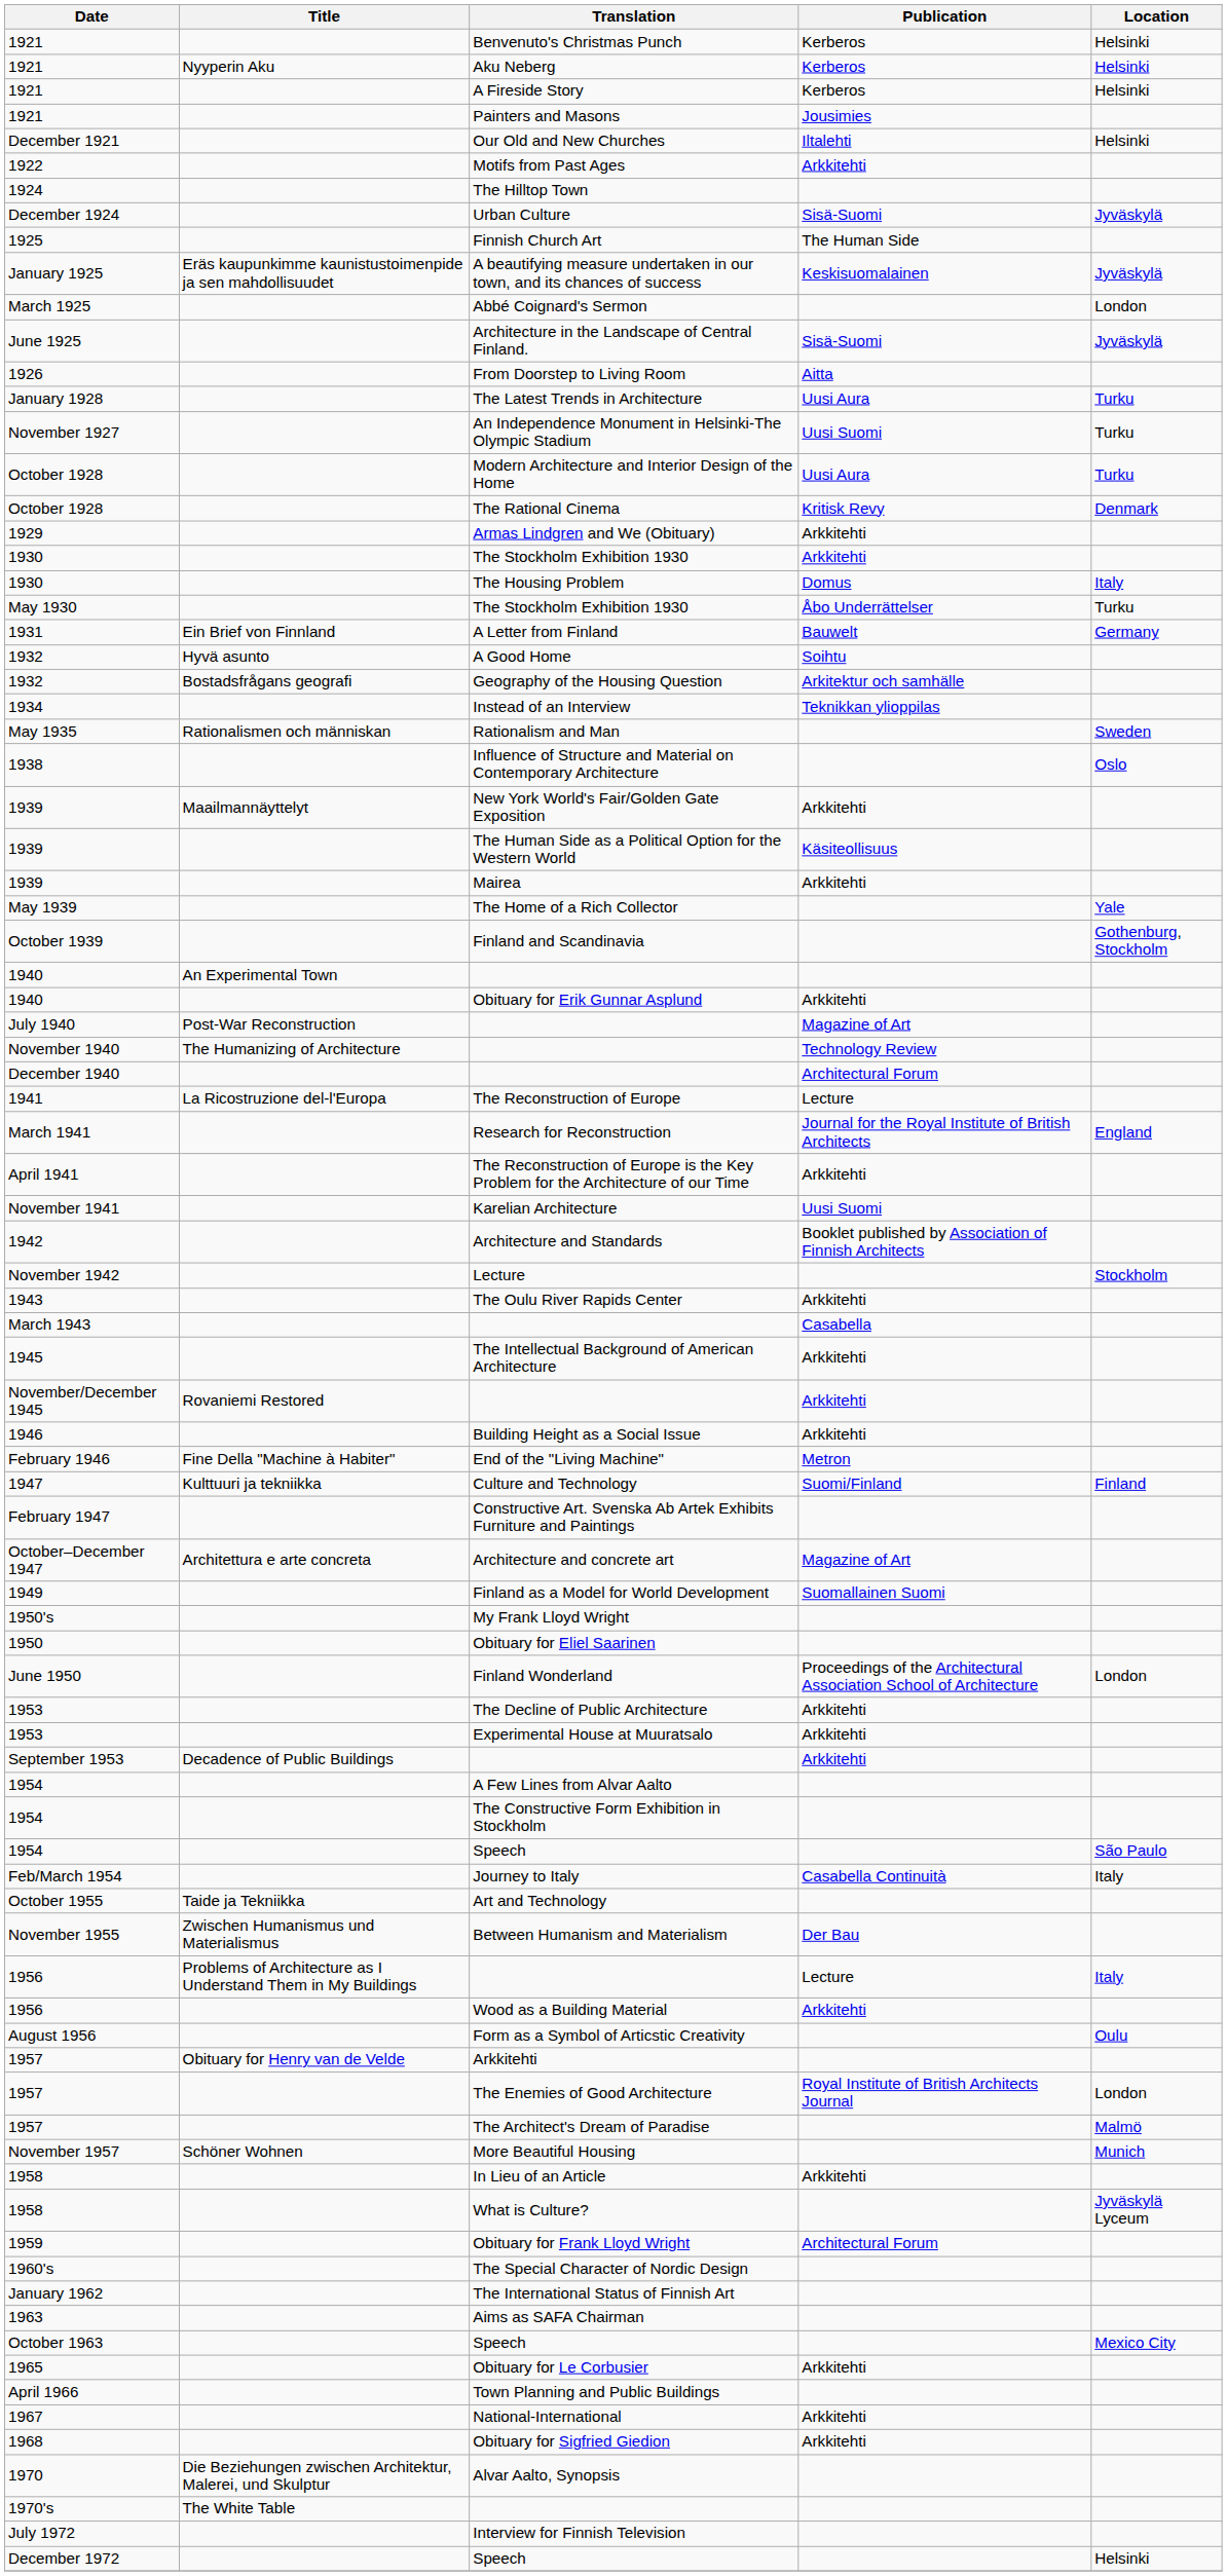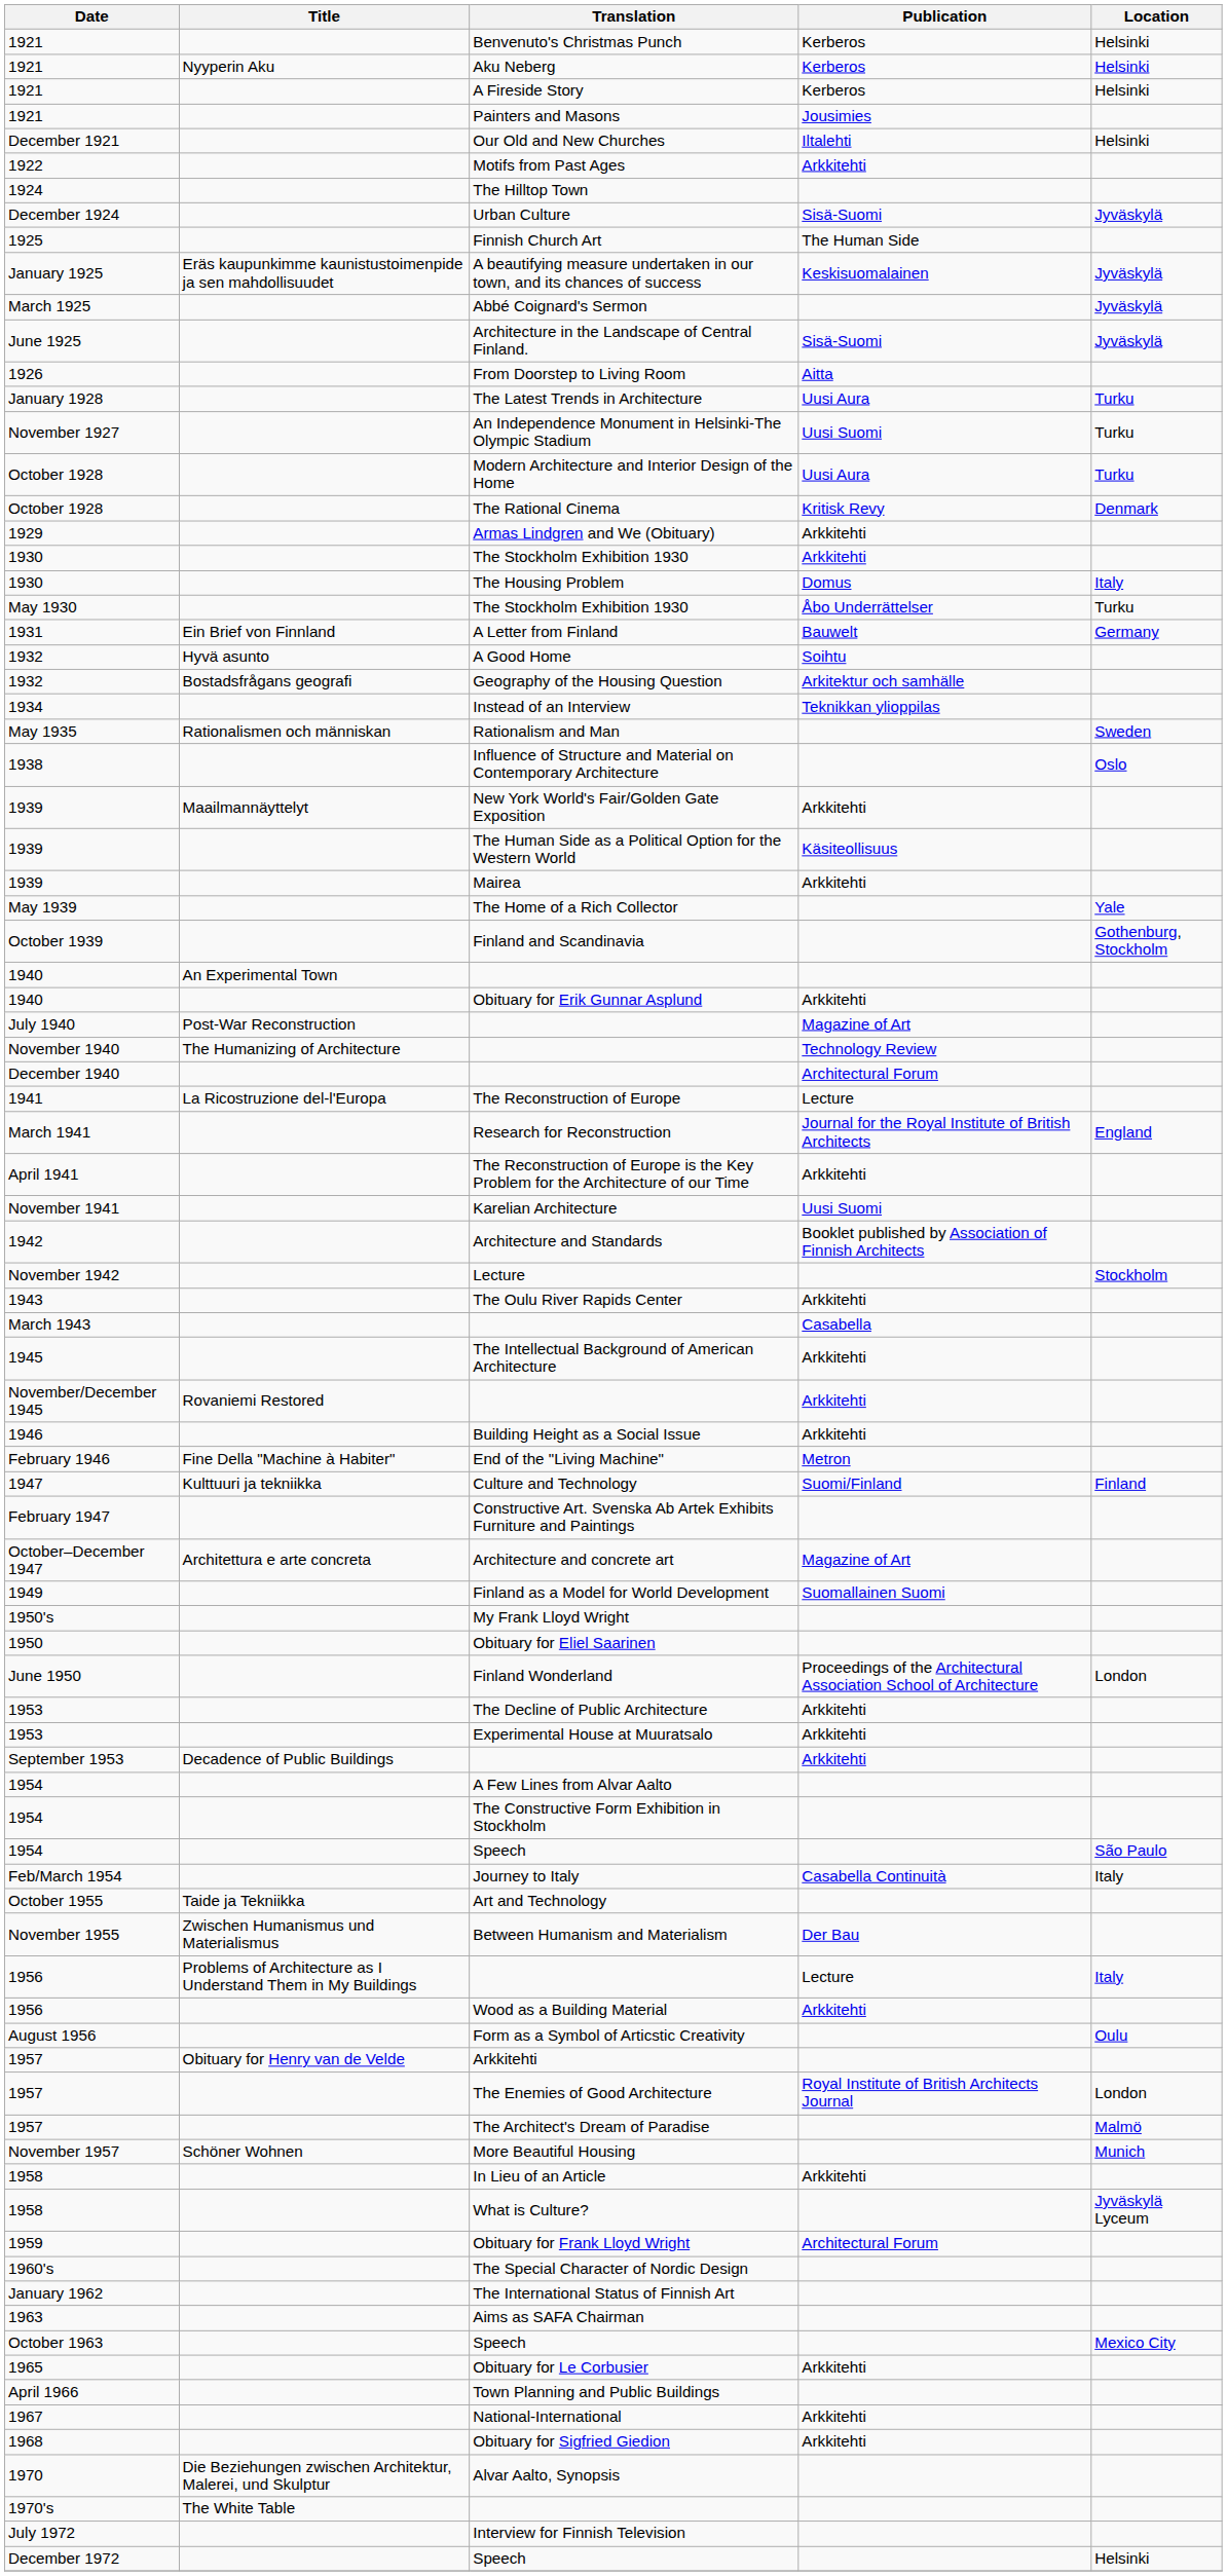 <table class="wikitable sortable">
 <tr>
 <th scope="col">Date</th>
 <th scope="col">Title</th>
 <th scope="col">Translation</th>
 <th scope="col">Publication</th>
 <th scope="col">Location</th>
 </tr>
 <tr>
 <td>1921</td>
 <td></td>
 <td>Benvenuto's Christmas Punch</td>
 <td>Kerberos</td>
 <td>Helsinki</td>
 </tr>
 <tr>
 <td>1921</td>
 <td>Nyyperin Aku</td>
 <td>Aku Neberg</td>
 <td><a href='#'>Kerberos</a></td>
 <td><a href='#'>Helsinki</a></td>
 </tr>
 <tr>
 <td>1921</td>
 <td></td>
 <td>A Fireside Story</td>
 <td>Kerberos</td>
 <td>Helsinki</td>
 </tr>
 <tr>
 <td>1921</td>
 <td></td>
 <td>Painters and Masons</td>
 <td><a href='#'>Jousimies</a></td>
 <td></td>
 </tr>
 <tr>
 <td>December 1921</td>
 <td></td>
 <td>Our Old and New Churches</td>
 <td><a href='#'>Iltalehti</a></td>
 <td>Helsinki</td>
 </tr>
 <tr>
 <td>1922</td>
 <td></td>
 <td>Motifs from Past Ages</td>
 <td><a href='#'>Arkkitehti</a></td>
 <td></td>
 </tr>
 <tr>
 <td>1924</td>
 <td></td>
 <td>The Hilltop Town</td>
 <td></td>
 <td></td>
 </tr>
 <tr>
 <td>December 1924</td>
 <td></td>
 <td>Urban Culture</td>
 <td><a href='#'>Sisä-Suomi</a></td>
 <td><a href='#'>Jyväskylä</a></td>
 </tr>
 <tr>
 <td>1925</td>
 <td></td>
 <td>Finnish Church Art</td>
 <td>The Human Side</td>
 <td></td>
 </tr>
 <tr>
 <td>January 1925</td>
 <td>Eräs kaupunkimme kaunistustoimenpide ja sen mahdollisuudet</td>
 <td>A beautifying measure undertaken in our town, and its chances of success</td>
 <td><a href='#'>Keskisuomalainen</a></td>
 <td><a href='#'>Jyväskylä</a></td>
 </tr>
 <tr>
 <td>March 1925</td>
 <td></td>
 <td>Abbé Coignard's Sermon</td>
 <td></td>
-<td>London</td>
+<td><a href='#'>Jyväskylä</a></td>
 </tr>
 <tr>
 <td>June 1925</td>
 <td></td>
 <td>Architecture in the Landscape of Central Finland.</td>
 <td><a href='#'>Sisä-Suomi</a></td>
 <td><a href='#'>Jyväskylä</a></td>
 </tr>
 <tr>
 <td>1926</td>
 <td></td>
 <td>From Doorstep to Living Room</td>
 <td><a href='#'>Aitta</a></td>
 <td></td>
 </tr>
 <tr>
 <td>January 1928</td>
 <td></td>
 <td>The Latest Trends in Architecture</td>
 <td><a href='#'>Uusi Aura</a></td>
 <td><a href='#'>Turku</a></td>
 </tr>
 <tr>
 <td>November 1927</td>
 <td></td>
 <td>An Independence Monument in Helsinki-The Olympic Stadium</td>
 <td><a href='#'>Uusi Suomi</a></td>
 <td>Turku</td>
 </tr>
 <tr>
 <td>October 1928</td>
 <td></td>
 <td>Modern Architecture and Interior Design of the Home</td>
 <td><a href='#'>Uusi Aura</a></td>
 <td><a href='#'>Turku</a></td>
 </tr>
 <tr>
 <td>October 1928</td>
 <td></td>
 <td>The Rational Cinema</td>
 <td><a href='#'>Kritisk Revy</a></td>
 <td><a href='#'>Denmark</a></td>
 </tr>
 <tr>
 <td>1929</td>
 <td></td>
 <td><a href='#'>Armas Lindgren</a> and We (Obituary)</td>
 <td>Arkkitehti</td>
 <td></td>
 </tr>
 <tr>
 <td>1930</td>
 <td></td>
 <td>The Stockholm Exhibition 1930</td>
 <td><a href='#'>Arkkitehti</a></td>
 <td></td>
 </tr>
 <tr>
 <td>1930</td>
 <td></td>
 <td>The Housing Problem</td>
 <td><a href='#'>Domus</a></td>
 <td><a href='#'>Italy</a></td>
 </tr>
 <tr>
 <td>May 1930</td>
 <td></td>
 <td>The Stockholm Exhibition 1930</td>
 <td><a href='#'>Åbo Underrättelser</a></td>
 <td>Turku</td>
 </tr>
 <tr>
 <td>1931</td>
 <td>Ein Brief von Finnland</td>
 <td>A Letter from Finland</td>
 <td><a href='#'>Bauwelt</a></td>
 <td><a href='#'>Germany</a></td>
 </tr>
 <tr>
 <td>1932</td>
 <td>Hyvä asunto</td>
 <td>A Good Home</td>
 <td><a href='#'>Soihtu</a></td>
 <td></td>
 </tr>
 <tr>
 <td>1932</td>
 <td>Bostadsfrågans geografi</td>
 <td>Geography of the Housing Question</td>
 <td><a href='#'>Arkitektur och samhälle</a></td>
 <td></td>
 </tr>
 <tr>
 <td>1934</td>
 <td></td>
 <td>Instead of an Interview</td>
 <td><a href='#'>Teknikkan ylioppilas</a></td>
 <td></td>
 </tr>
 <tr>
 <td>May 1935</td>
 <td>Rationalismen och människan</td>
 <td>Rationalism and Man</td>
 <td></td>
 <td><a href='#'>Sweden</a></td>
 </tr>
 <tr>
 <td>1938</td>
 <td></td>
 <td>Influence of Structure and Material on Contemporary Architecture</td>
 <td></td>
 <td><a href='#'>Oslo</a></td>
 </tr>
 <tr>
 <td>1939</td>
 <td>Maailmannäyttelyt</td>
 <td>New York World's Fair/Golden Gate Exposition</td>
 <td>Arkkitehti</td>
 <td></td>
 </tr>
 <tr>
 <td>1939</td>
 <td></td>
 <td>The Human Side as a Political Option for the Western World</td>
 <td><a href='#'>Käsiteollisuus</a></td>
 <td></td>
 </tr>
 <tr>
 <td>1939</td>
 <td></td>
 <td>Mairea</td>
 <td>Arkkitehti</td>
 <td></td>
 </tr>
 <tr>
 <td>May 1939</td>
 <td></td>
 <td>The Home of a Rich Collector</td>
 <td></td>
 <td><a href='#'>Yale</a></td>
 </tr>
 <tr>
 <td>October 1939</td>
 <td></td>
 <td>Finland and Scandinavia</td>
 <td></td>
 <td><a href='#'>Gothenburg</a>, <a href='#'>Stockholm</a></td>
 </tr>
 <tr>
 <td>1940</td>
 <td>An Experimental Town</td>
 <td></td>
 <td></td>
 <td></td>
 </tr>
 <tr>
 <td>1940</td>
 <td></td>
 <td>Obituary for <a href='#'>Erik Gunnar Asplund</a></td>
 <td>Arkkitehti</td>
 <td></td>
 </tr>
 <tr>
 <td>July 1940</td>
 <td>Post-War Reconstruction</td>
 <td></td>
 <td><a href='#'>Magazine of Art</a></td>
 <td></td>
 </tr>
 <tr>
 <td>November 1940</td>
 <td>The Humanizing of Architecture</td>
 <td></td>
 <td><a href='#'>Technology Review</a></td>
 <td></td>
 </tr>
 <tr>
 <td>December 1940</td>
 <td></td>
 <td></td>
 <td><a href='#'>Architectural Forum</a></td>
 <td></td>
 </tr>
 <tr>
 <td>1941</td>
 <td>La Ricostruzione del-l'Europa</td>
 <td>The Reconstruction of Europe</td>
 <td>Lecture</td>
 </tr>
 <tr>
 <td>March 1941</td>
 <td></td>
 <td>Research for Reconstruction</td>
 <td><a href='#'>Journal for the Royal Institute of British Architects</a></td>
 <td><a href='#'>England</a></td>
 </tr>
 <tr>
 <td>April 1941</td>
 <td></td>
 <td>The Reconstruction of Europe is the Key Problem for the Architecture of our Time</td>
 <td>Arkkitehti</td>
 <td></td>
 </tr>
 <tr>
 <td>November 1941</td>
 <td></td>
 <td>Karelian Architecture</td>
 <td><a href='#'>Uusi Suomi</a></td>
 <td></td>
 </tr>
 <tr>
 <td>1942</td>
 <td></td>
 <td>Architecture and Standards</td>
 <td>Booklet published by <a href='#'>Association of Finnish Architects</a></td>
 <td></td>
 </tr>
 <tr>
 <td>November 1942</td>
 <td></td>
 <td>Lecture</td>
 <td></td>
 <td><a href='#'>Stockholm</a></td>
 </tr>
 <tr>
 <td>1943</td>
 <td></td>
 <td>The Oulu River Rapids Center</td>
 <td>Arkkitehti</td>
 <td></td>
 </tr>
 <tr>
 <td>March 1943</td>
 <td></td>
 <td></td>
 <td><a href='#'>Casabella</a></td>
 <td></td>
 </tr>
 <tr>
 <td>1945</td>
 <td></td>
 <td>The Intellectual Background of American Architecture</td>
 <td>Arkkitehti</td>
 <td></td>
 </tr>
 <tr>
 <td>November/December 1945</td>
 <td>Rovaniemi Restored</td>
 <td></td>
 <td><a href='#'>Arkkitehti</a></td>
 <td></td>
 </tr>
 <tr>
 <td>1946</td>
 <td></td>
 <td>Building Height as a Social Issue</td>
 <td>Arkkitehti</td>
 <td></td>
 </tr>
 <tr>
 <td>February 1946</td>
 <td>Fine Della "Machine à Habiter"</td>
 <td>End of the "Living Machine"</td>
 <td><a href='#'>Metron</a></td>
 <td></td>
 </tr>
 <tr>
 <td>1947</td>
 <td>Kulttuuri ja tekniikka</td>
 <td>Culture and Technology</td>
 <td><a href='#'>Suomi/Finland</a></td>
 <td><a href='#'>Finland</a></td>
 </tr>
 <tr>
 <td>February 1947</td>
 <td></td>
 <td>Constructive Art. Svenska Ab Artek Exhibits Furniture and Paintings</td>
 <td></td>
 <td></td>
 </tr>
 <tr>
 <td>October–December 1947</td>
 <td>Architettura e arte concreta</td>
 <td>Architecture and concrete art</td>
 <td><a href='#'>Magazine of Art</a></td>
 <td></td>
 </tr>
 <tr>
 <td>1949</td>
 <td></td>
 <td>Finland as a Model for World Development</td>
 <td><a href='#'>Suomallainen Suomi</a></td>
 <td></td>
 </tr>
 <tr>
 <td>1950's</td>
 <td></td>
 <td>My Frank Lloyd Wright</td>
 <td></td>
 <td></td>
 </tr>
 <tr>
 <td>1950</td>
 <td></td>
 <td>Obituary for <a href='#'>Eliel Saarinen</a></td>
 <td></td>
 <td></td>
 </tr>
 <tr>
 <td>June 1950</td>
 <td></td>
 <td>Finland Wonderland</td>
 <td>Proceedings of the <a href='#'>Architectural Association School of Architecture</a></td>
 <td>London</td>
 </tr>
 <tr>
 <td>1953</td>
 <td></td>
 <td>The Decline of Public Architecture</td>
 <td>Arkkitehti</td>
 <td></td>
 </tr>
 <tr>
 <td>1953</td>
 <td></td>
 <td>Experimental House at Muuratsalo</td>
 <td>Arkkitehti</td>
 <td></td>
 </tr>
 <tr>
 <td>September 1953</td>
 <td>Decadence of Public Buildings</td>
 <td></td>
 <td><a href='#'>Arkkitehti</a></td>
 <td></td>
 </tr>
 <tr>
 <td>1954</td>
 <td></td>
 <td>A Few Lines from Alvar Aalto</td>
 <td></td>
 <td></td>
 </tr>
 <tr>
 <td>1954</td>
 <td></td>
 <td>The Constructive Form Exhibition in Stockholm</td>
 <td></td>
 <td></td>
 </tr>
 <tr>
 <td>1954</td>
 <td></td>
 <td>Speech</td>
 <td></td>
 <td><a href='#'>São Paulo</a></td>
 </tr>
 <tr>
 <td>Feb/March 1954</td>
 <td></td>
 <td>Journey to Italy</td>
 <td><a href='#'>Casabella Continuità</a></td>
 <td>Italy</td>
 </tr>
 <tr>
 <td>October 1955</td>
 <td>Taide ja Tekniikka</td>
 <td>Art and Technology</td>
 <td></td>
 <td></td>
 </tr>
 <tr>
 <td>November 1955</td>
 <td>Zwischen Humanismus und Materialismus</td>
 <td>Between Humanism and Materialism</td>
 <td><a href='#'>Der Bau</a></td>
 <td></td>
 </tr>
 <tr>
 <td>1956</td>
 <td>Problems of Architecture as I Understand Them in My Buildings</td>
 <td></td>
 <td>Lecture</td>
 <td><a href='#'>Italy</a></td>
 </tr>
 <tr>
 <td>1956</td>
 <td></td>
 <td>Wood as a Building Material</td>
 <td><a href='#'>Arkkitehti</a></td>
 <td></td>
 </tr>
 <tr>
 <td>August 1956</td>
 <td></td>
 <td>Form as a Symbol of Articstic Creativity</td>
 <td></td>
 <td><a href='#'>Oulu</a></td>
 </tr>
 <tr>
 <td>1957</td>
 <td>Obituary for <a href='#'>Henry van de Velde</a></td>
 <td>Arkkitehti</td>
 <td></td>
 <td></td>
 </tr>
 <tr>
 <td>1957</td>
 <td></td>
 <td>The Enemies of Good Architecture</td>
 <td><a href='#'>Royal Institute of British Architects Journal</a></td>
 <td>London</td>
 </tr>
 <tr>
 <td>1957</td>
 <td></td>
 <td>The Architect's Dream of Paradise</td>
 <td></td>
 <td><a href='#'>Malmö</a></td>
 </tr>
 <tr>
 <td>November 1957</td>
 <td>Schöner Wohnen</td>
 <td>More Beautiful Housing</td>
 <td></td>
 <td><a href='#'>Munich</a></td>
 </tr>
 <tr>
 <td>1958</td>
 <td></td>
 <td>In Lieu of an Article</td>
 <td>Arkkitehti</td>
 <td></td>
 </tr>
 <tr>
 <td>1958</td>
 <td></td>
 <td>What is Culture?</td>
 <td></td>
 <td><a href='#'>Jyväskylä</a> Lyceum</td>
 </tr>
 <tr>
 <td>1959</td>
 <td></td>
 <td>Obituary for <a href='#'>Frank Lloyd Wright</a></td>
 <td><a href='#'>Architectural Forum</a></td>
 <td></td>
 </tr>
 <tr>
 <td>1960's</td>
 <td></td>
 <td>The Special Character of Nordic Design</td>
 <td></td>
 <td></td>
 </tr>
 <tr>
 <td>January 1962</td>
 <td></td>
 <td>The International Status of Finnish Art</td>
 <td></td>
 <td></td>
 </tr>
 <tr>
 <td>1963</td>
 <td></td>
 <td>Aims as SAFA Chairman</td>
 <td></td>
 <td></td>
 </tr>
 <tr>
 <td>October 1963</td>
 <td></td>
 <td>Speech</td>
 <td></td>
 <td><a href='#'>Mexico City</a></td>
 </tr>
 <tr>
 <td>1965</td>
 <td></td>
 <td>Obituary for <a href='#'>Le Corbusier</a></td>
 <td>Arkkitehti</td>
 <td></td>
 </tr>
 <tr>
 <td>April 1966</td>
 <td></td>
 <td>Town Planning and Public Buildings</td>
 <td></td>
 <td></td>
 </tr>
 <tr>
 <td>1967</td>
 <td></td>
 <td>National-International</td>
 <td>Arkkitehti</td>
 <td></td>
 </tr>
 <tr>
 <td>1968</td>
 <td></td>
 <td>Obituary for <a href='#'>Sigfried Giedion</a></td>
 <td>Arkkitehti</td>
 <td></td>
 </tr>
 <tr>
 <td>1970</td>
 <td>Die Beziehungen zwischen Architektur, Malerei, und Skulptur</td>
 <td>Alvar Aalto, Synopsis</td>
 <td></td>
 </tr>
 <tr>
 <td>1970's</td>
 <td>The White Table</td>
 <td></td>
 <td></td>
 <td></td>
 </tr>
 <tr>
 <td>July 1972</td>
 <td></td>
 <td>Interview for Finnish Television</td>
 <td></td>
 <td></td>
 </tr>
 <tr>
 <td>December 1972</td>
 <td></td>
 <td>Speech</td>
 <td></td>
 <td>Helsinki</td>
 </tr>
 <tr>
 </tr>
 </table>
